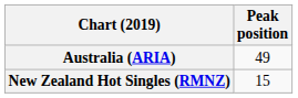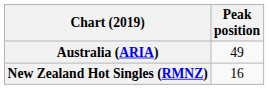 <table class="wikitable sortable plainrowheaders" style="text-align:center">
 <tr>
 <th scope="col">Chart (2019)</th>
 <th scope="col">Peak<br> position</th>
 </tr>
 <tr>
 <th scope="row">Australia (<a href='#'>ARIA</a>)</th>
 <td>49</td>
 </tr>
 <tr>
 <th scope="row">New Zealand Hot Singles (<a href='#'>RMNZ</a>)</th>
-<td>15</td>
+<td>16</td>
 </tr>
 </table>
